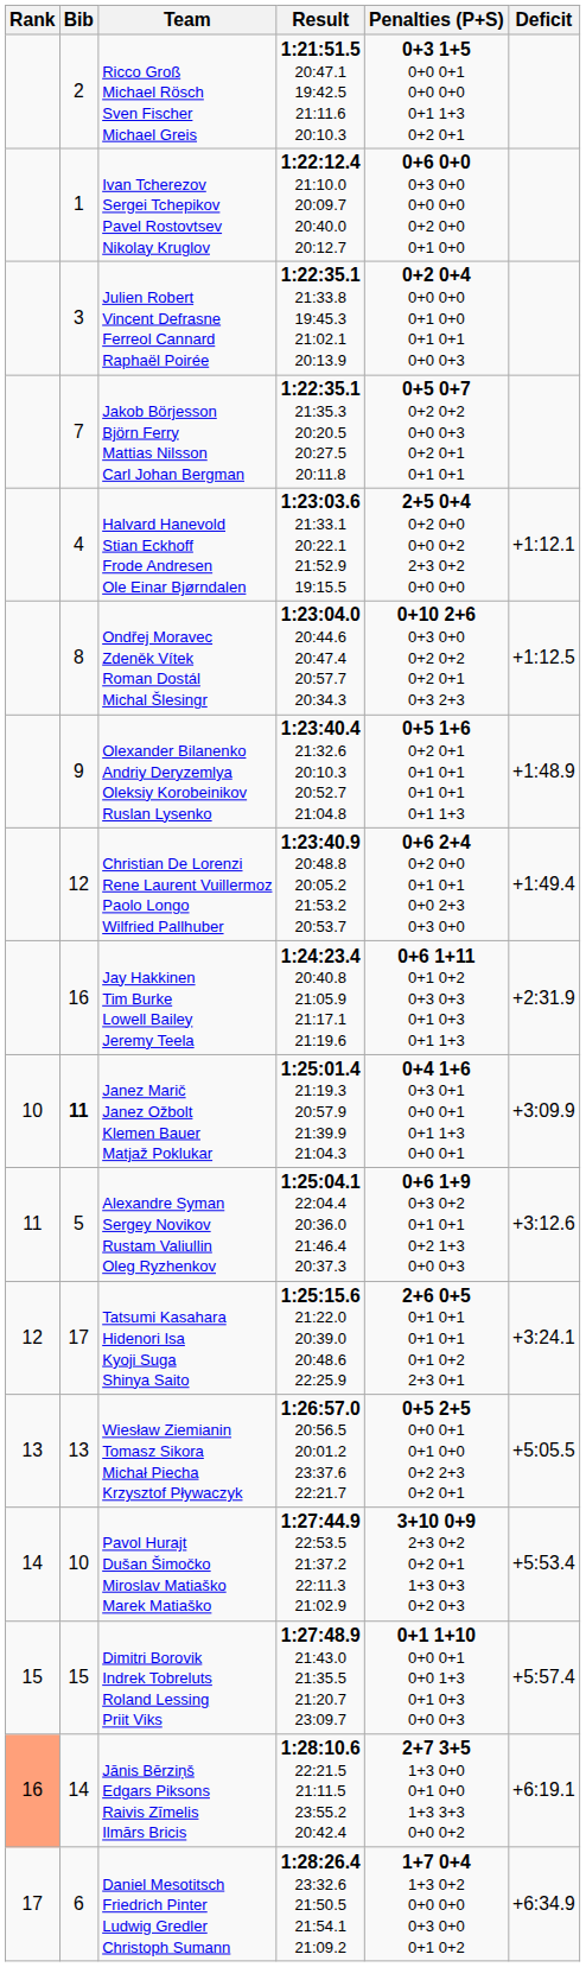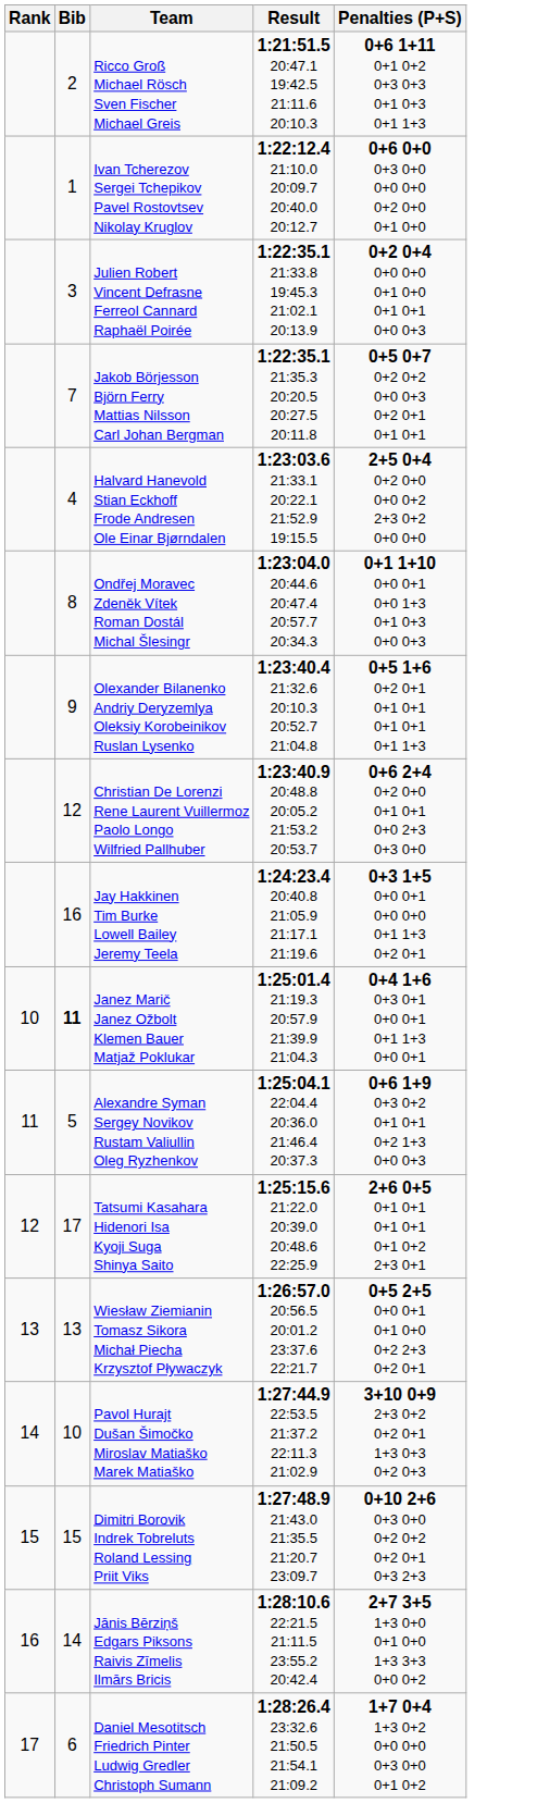 <table class="wikitable sortable" style="text-align:center">
 <tr>
 <th>Rank</th>
 <th>Bib</th>
 <th>Team</th>
 <th>Result</th>
 <th>Penalties (P+S)</th>
-<th>Deficit</th>
 </tr>
 <tr>
 <td></td>
 <td>2</td>
 <td align="left"><br><small><a href='#'>Ricco Groß</a> <br><a href='#'>Michael Rösch</a><br><a href='#'>Sven Fischer</a><br><a href='#'>Michael Greis</a></small></td>
 <td><strong>1:21:51.5</strong><br><small>20:47.1<br>19:42.5<br>21:11.6<br>20:10.3</small></td>
-<td><strong>0+3 1+5</strong><br><small>0+0 0+1<br>0+0 0+0<br>0+1 1+3<br>0+2 0+1</small></td>
-<td></td>
+<td><strong>0+6 1+11</strong><br><small>0+1 0+2<br>0+3 0+3<br>0+1 0+3<br>0+1 1+3</small></td>
 </tr>
 <tr>
 <td></td>
 <td>1</td>
 <td align="left"><br><small><a href='#'>Ivan Tcherezov</a> <br><a href='#'>Sergei Tchepikov</a><br><a href='#'>Pavel Rostovtsev</a><br><a href='#'>Nikolay Kruglov</a></small></td>
 <td><strong>1:22:12.4</strong><br><small>21:10.0<br>20:09.7<br>20:40.0<br>20:12.7</small></td>
 <td><strong>0+6 0+0</strong><br><small>0+3 0+0<br>0+0 0+0<br>0+2 0+0<br>0+1 0+0</small></td>
-<td></td>
 </tr>
 <tr>
 <td></td>
 <td>3</td>
 <td align="left"><br><small><a href='#'>Julien Robert</a> <br><a href='#'>Vincent Defrasne</a><br><a href='#'>Ferreol Cannard</a><br><a href='#'>Raphaël Poirée</a></small></td>
 <td><strong>1:22:35.1</strong><br><small>21:33.8<br>19:45.3<br>21:02.1<br>20:13.9</small></td>
 <td><strong>0+2 0+4</strong><br><small>0+0 0+0<br>0+1 0+0<br>0+1 0+1<br>0+0 0+3</small></td>
-<td></td>
 </tr>
 <tr>
 <td></td>
 <td>7</td>
 <td align="left"><br><small><a href='#'>Jakob Börjesson</a> <br><a href='#'>Björn Ferry</a><br><a href='#'>Mattias Nilsson</a><br><a href='#'>Carl Johan Bergman</a></small></td>
 <td><strong>1:22:35.1</strong><br><small>21:35.3<br>20:20.5<br>20:27.5<br>20:11.8</small></td>
 <td><strong>0+5 0+7</strong><br><small>0+2 0+2<br>0+0 0+3<br>0+2 0+1<br>0+1 0+1</small></td>
-<td></td>
 </tr>
 <tr>
 <td></td>
 <td>4</td>
 <td align="left"><br><small><a href='#'>Halvard Hanevold</a> <br><a href='#'>Stian Eckhoff</a><br><a href='#'>Frode Andresen</a><br><a href='#'>Ole Einar Bjørndalen</a></small></td>
 <td><strong>1:23:03.6</strong><br><small>21:33.1<br>20:22.1<br>21:52.9<br>19:15.5</small></td>
 <td><strong>2+5 0+4</strong><br><small>0+2 0+0<br>0+0 0+2<br>2+3 0+2<br>0+0 0+0</small></td>
-<td>+1:12.1</td>
 </tr>
 <tr>
 <td></td>
 <td>8</td>
 <td align="left"><br><small><a href='#'>Ondřej Moravec</a> <br><a href='#'>Zdeněk Vítek</a><br><a href='#'>Roman Dostál</a><br><a href='#'>Michal Šlesingr</a></small></td>
 <td><strong>1:23:04.0</strong><br><small>20:44.6<br>20:47.4<br>20:57.7<br>20:34.3</small></td>
-<td><strong>0+10 2+6</strong><br><small>0+3 0+0<br>0+2 0+2<br>0+2 0+1<br>0+3 2+3</small></td>
-<td>+1:12.5</td>
+<td><strong>0+1 1+10</strong><br><small>0+0 0+1<br>0+0 1+3<br>0+1 0+3<br>0+0 0+3</small></td>
 </tr>
 <tr>
 <td></td>
 <td>9</td>
 <td align="left"><br><small><a href='#'>Olexander Bilanenko</a> <br><a href='#'>Andriy Deryzemlya</a><br><a href='#'>Oleksiy Korobeinikov</a><br><a href='#'>Ruslan Lysenko</a></small></td>
 <td><strong>1:23:40.4</strong><br><small>21:32.6<br>20:10.3<br>20:52.7<br>21:04.8</small></td>
 <td><strong>0+5 1+6</strong><br><small>0+2 0+1<br>0+1 0+1<br>0+1 0+1<br>0+1 1+3</small></td>
-<td>+1:48.9</td>
 </tr>
 <tr>
 <td></td>
 <td>12</td>
 <td align="left"><br><small><a href='#'>Christian De Lorenzi</a> <br><a href='#'>Rene Laurent Vuillermoz</a><br><a href='#'>Paolo Longo</a><br><a href='#'>Wilfried Pallhuber</a></small></td>
 <td><strong>1:23:40.9</strong><br><small>20:48.8<br>20:05.2<br>21:53.2<br>20:53.7</small></td>
 <td><strong>0+6 2+4</strong><br><small>0+2 0+0<br>0+1 0+1<br>0+0 2+3<br>0+3 0+0</small></td>
-<td>+1:49.4</td>
 </tr>
 <tr>
 <td></td>
 <td>16</td>
 <td align="left"><br><small><a href='#'>Jay Hakkinen</a> <br><a href='#'>Tim Burke</a><br><a href='#'>Lowell Bailey</a><br><a href='#'>Jeremy Teela</a></small></td>
 <td><strong>1:24:23.4</strong><br><small>20:40.8<br>21:05.9<br>21:17.1<br>21:19.6</small></td>
-<td><strong>0+6 1+11</strong><br><small>0+1 0+2<br>0+3 0+3<br>0+1 0+3<br>0+1 1+3</small></td>
-<td>+2:31.9</td>
+<td><strong>0+3 1+5</strong><br><small>0+0 0+1<br>0+0 0+0<br>0+1 1+3<br>0+2 0+1</small></td>
 </tr>
 <tr>
 <td>10</td>
 <td><strong>11</strong></td>
 <td align="left"><br><small><a href='#'>Janez Marič</a> <br><a href='#'>Janez Ožbolt</a><br><a href='#'>Klemen Bauer</a><br><a href='#'>Matjaž Poklukar</a></small></td>
 <td><strong>1:25:01.4</strong><br><small>21:19.3<br>20:57.9<br>21:39.9<br>21:04.3</small></td>
 <td><strong>0+4 1+6</strong><br><small>0+3 0+1<br>0+0 0+1<br>0+1 1+3<br>0+0 0+1</small></td>
-<td>+3:09.9</td>
 </tr>
 <tr>
 <td>11</td>
 <td>5</td>
 <td align="left"><br><small><a href='#'>Alexandre Syman</a> <br><a href='#'>Sergey Novikov</a><br><a href='#'>Rustam Valiullin</a><br><a href='#'>Oleg Ryzhenkov</a></small></td>
 <td><strong>1:25:04.1</strong><br><small>22:04.4<br>20:36.0<br>21:46.4<br>20:37.3</small></td>
 <td><strong>0+6 1+9</strong><br><small>0+3 0+2<br>0+1 0+1<br>0+2 1+3<br>0+0 0+3</small></td>
-<td>+3:12.6</td>
 </tr>
 <tr>
 <td>12</td>
 <td>17</td>
 <td align="left"><br><small><a href='#'>Tatsumi Kasahara</a> <br><a href='#'>Hidenori Isa</a><br><a href='#'>Kyoji Suga</a><br><a href='#'>Shinya Saito</a></small></td>
 <td><strong>1:25:15.6</strong><br><small>21:22.0<br>20:39.0<br>20:48.6<br>22:25.9</small></td>
 <td><strong>2+6 0+5</strong><br><small>0+1 0+1<br>0+1 0+1<br>0+1 0+2<br>2+3 0+1</small></td>
-<td>+3:24.1</td>
 </tr>
 <tr>
 <td>13</td>
 <td>13</td>
 <td align="left"><br><small><a href='#'>Wiesław Ziemianin</a> <br><a href='#'>Tomasz Sikora</a><br><a href='#'>Michał Piecha</a><br><a href='#'>Krzysztof Pływaczyk</a></small></td>
 <td><strong>1:26:57.0</strong><br><small>20:56.5<br>20:01.2<br>23:37.6<br>22:21.7</small></td>
 <td><strong>0+5 2+5</strong><br><small>0+0 0+1<br>0+1 0+0<br>0+2 2+3<br>0+2 0+1</small></td>
-<td>+5:05.5</td>
 </tr>
 <tr>
 <td>14</td>
 <td>10</td>
 <td align="left"><br><small><a href='#'>Pavol Hurajt</a> <br><a href='#'>Dušan Šimočko</a><br><a href='#'>Miroslav Matiaško</a><br><a href='#'>Marek Matiaško</a></small></td>
 <td><strong>1:27:44.9</strong><br><small>22:53.5<br>21:37.2<br>22:11.3<br>21:02.9</small></td>
 <td><strong>3+10 0+9</strong><br><small>2+3 0+2<br>0+2 0+1<br>1+3 0+3<br>0+2 0+3</small></td>
-<td>+5:53.4</td>
 </tr>
 <tr>
 <td>15</td>
 <td>15</td>
 <td align="left"><br><small><a href='#'>Dimitri Borovik</a> <br><a href='#'>Indrek Tobreluts</a><br><a href='#'>Roland Lessing</a><br><a href='#'>Priit Viks</a></small></td>
 <td><strong>1:27:48.9</strong><br><small>21:43.0<br>21:35.5<br>21:20.7<br>23:09.7</small></td>
-<td><strong>0+1 1+10</strong><br><small>0+0 0+1<br>0+0 1+3<br>0+1 0+3<br>0+0 0+3</small></td>
-<td>+5:57.4</td>
+<td><strong>0+10 2+6</strong><br><small>0+3 0+0<br>0+2 0+2<br>0+2 0+1<br>0+3 2+3</small></td>
 </tr>
 <tr>
-<td style="background: lightsalmon;">16</td>
+<td>16</td>
 <td>14</td>
 <td align="left"><br><small><a href='#'>Jānis Bērziņš</a> <br><a href='#'>Edgars Piksons</a><br><a href='#'>Raivis Zīmelis</a><br><a href='#'>Ilmārs Bricis</a></small></td>
 <td><strong>1:28:10.6</strong><br><small>22:21.5<br>21:11.5<br>23:55.2<br>20:42.4</small></td>
 <td><strong>2+7 3+5</strong><br><small>1+3 0+0<br>0+1 0+0<br>1+3 3+3<br>0+0 0+2</small></td>
-<td>+6:19.1</td>
 </tr>
 <tr>
 <td>17</td>
 <td>6</td>
 <td align="left"><br><small><a href='#'>Daniel Mesotitsch</a> <br><a href='#'>Friedrich Pinter</a><br><a href='#'>Ludwig Gredler</a><br><a href='#'>Christoph Sumann</a></small></td>
 <td><strong>1:28:26.4</strong><br><small>23:32.6<br>21:50.5<br>21:54.1<br>21:09.2</small></td>
 <td><strong>1+7 0+4</strong><br><small>1+3 0+2<br>0+0 0+0<br>0+3 0+0<br>0+1 0+2</small></td>
-<td>+6:34.9</td>
 </tr>
 </table>
